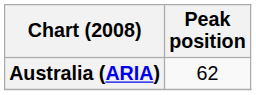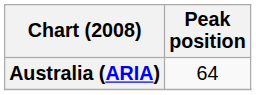 <table class="wikitable sortable plainrowheaders">
 <tr>
 <th scope="col">Chart (2008)</th>
 <th scope="col">Peak<br>position</th>
 </tr>
 <tr>
 <th scope="row">Australia (<a href='#'>ARIA</a>)</th>
-<td align="center">62</td>
+<td align="center">64</td>
 </tr>
 <tr>
 </tr>
 <tr>
 </tr>
 <tr>
 </tr>
 <tr>
 </tr>
 </table>
